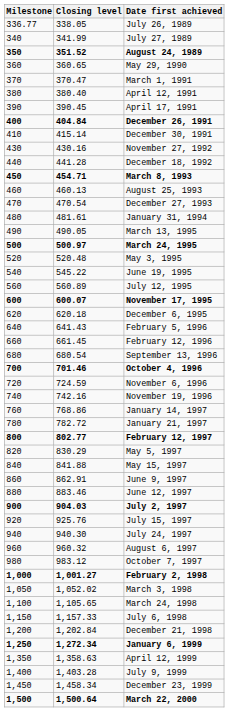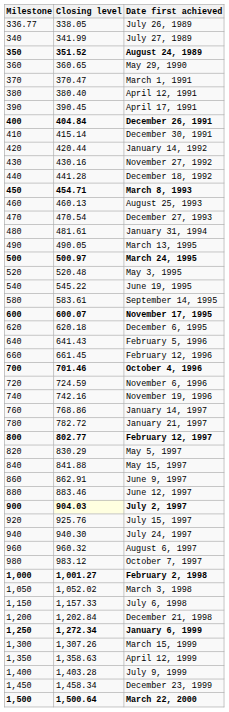 <table class="wikitable">
 <tr>
 <th>Milestone</th>
 <th>Closing level</th>
 <th>Date first achieved</th>
 </tr>
 <tr>
 <td>336.77</td>
 <td>338.05</td>
 <td>July 26, 1989</td>
 </tr>
 <tr>
 <td>340</td>
 <td>341.99</td>
 <td>July 27, 1989</td>
 </tr>
 <tr>
 <td><strong>350</strong></td>
 <td><strong>351.52</strong></td>
 <td><strong>August 24, 1989</strong></td>
 </tr>
 <tr>
 <td>360</td>
 <td>360.65</td>
 <td>May 29, 1990</td>
 </tr>
 <tr>
 <td>370</td>
 <td>370.47</td>
 <td>March 1, 1991</td>
 </tr>
 <tr>
 <td>380</td>
 <td>380.40</td>
 <td>April 12, 1991</td>
 </tr>
 <tr>
 <td>390</td>
 <td>390.45</td>
 <td>April 17, 1991</td>
 </tr>
 <tr>
 <td><strong>400</strong></td>
 <td><strong>404.84</strong></td>
 <td><strong>December 26, 1991</strong></td>
 </tr>
 <tr>
 <td>410</td>
 <td>415.14</td>
 <td>December 30, 1991</td>
 </tr>
 <tr>
+<td>420</td>
+<td>420.44</td>
+<td>January 14, 1992</td>
+</tr>
+<tr>
 <td>430</td>
 <td>430.16</td>
 <td>November 27, 1992</td>
 </tr>
 <tr>
 <td>440</td>
 <td>441.28</td>
 <td>December 18, 1992</td>
 </tr>
 <tr>
 <td><strong>450</strong></td>
 <td><strong>454.71</strong></td>
 <td><strong>March 8, 1993</strong></td>
 </tr>
 <tr>
 <td>460</td>
 <td>460.13</td>
 <td>August 25, 1993</td>
 </tr>
 <tr>
 <td>470</td>
 <td>470.54</td>
 <td>December 27, 1993</td>
 </tr>
 <tr>
 <td>480</td>
 <td>481.61</td>
 <td>January 31, 1994</td>
 </tr>
 <tr>
 <td>490</td>
 <td>490.05</td>
 <td>March 13, 1995</td>
 </tr>
 <tr>
 <td><strong>500</strong></td>
 <td><strong>500.97</strong></td>
 <td><strong>March 24, 1995</strong></td>
 </tr>
 <tr>
 <td>520</td>
 <td>520.48</td>
 <td>May 3, 1995</td>
 </tr>
 <tr>
 <td>540</td>
 <td>545.22</td>
 <td>June 19, 1995</td>
 </tr>
 <tr>
-<td>560</td>
-<td>560.89</td>
-<td>July 12, 1995</td>
+<td>580</td>
+<td>583.61</td>
+<td>September 14, 1995</td>
 </tr>
 <tr>
 <td><strong>600</strong></td>
 <td><strong>600.07</strong></td>
 <td><strong>November 17, 1995</strong></td>
 </tr>
 <tr>
 <td>620</td>
 <td>620.18</td>
 <td>December 6, 1995</td>
 </tr>
 <tr>
 <td>640</td>
 <td>641.43</td>
 <td>February 5, 1996</td>
 </tr>
 <tr>
 <td>660</td>
 <td>661.45</td>
 <td>February 12, 1996</td>
-</tr>
-<tr>
-<td>680</td>
-<td>680.54</td>
-<td>September 13, 1996</td>
 </tr>
 <tr>
 <td><strong>700</strong></td>
 <td><strong>701.46</strong></td>
 <td><strong>October 4, 1996</strong></td>
 </tr>
 <tr>
 <td>720</td>
 <td>724.59</td>
 <td>November 6, 1996</td>
 </tr>
 <tr>
 <td>740</td>
 <td>742.16</td>
 <td>November 19, 1996</td>
 </tr>
 <tr>
 <td>760</td>
 <td>768.86</td>
 <td>January 14, 1997</td>
 </tr>
 <tr>
 <td>780</td>
 <td>782.72</td>
 <td>January 21, 1997</td>
 </tr>
 <tr>
 <td><strong>800</strong></td>
 <td><strong>802.77</strong></td>
 <td><strong>February 12, 1997</strong></td>
 </tr>
 <tr>
 <td>820</td>
 <td>830.29</td>
 <td>May 5, 1997</td>
 </tr>
 <tr>
 <td>840</td>
 <td>841.88</td>
 <td>May 15, 1997</td>
 </tr>
 <tr>
 <td>860</td>
 <td>862.91</td>
 <td>June 9, 1997</td>
 </tr>
 <tr>
 <td>880</td>
 <td>883.46</td>
 <td>June 12, 1997</td>
 </tr>
 <tr>
 <td><strong>900</strong></td>
-<td><strong>904.03</strong></td>
+<td style="background: lightyellow;"><strong>904.03</strong></td>
 <td><strong>July 2, 1997</strong></td>
 </tr>
 <tr>
 <td>920</td>
 <td>925.76</td>
 <td>July 15, 1997</td>
 </tr>
 <tr>
 <td>940</td>
 <td>940.30</td>
 <td>July 24, 1997</td>
 </tr>
 <tr>
 <td>960</td>
 <td>960.32</td>
 <td>August 6, 1997</td>
 </tr>
 <tr>
 <td>980</td>
 <td>983.12</td>
 <td>October 7, 1997</td>
 </tr>
 <tr>
 <td><strong>1,000</strong></td>
 <td><strong>1,001.27</strong></td>
 <td><strong>February 2, 1998</strong></td>
 </tr>
 <tr>
 <td>1,050</td>
 <td>1,052.02</td>
 <td>March 3, 1998</td>
 </tr>
 <tr>
-<td>1,100</td>
-<td>1,105.65</td>
-<td>March 24, 1998</td>
-</tr>
-<tr>
 <td>1,150</td>
 <td>1,157.33</td>
 <td>July 6, 1998</td>
 </tr>
 <tr>
 <td>1,200</td>
 <td>1,202.84</td>
 <td>December 21, 1998</td>
 </tr>
 <tr>
 <td><strong>1,250</strong></td>
 <td><strong>1,272.34</strong></td>
 <td><strong>January 6, 1999</strong></td>
+</tr>
+<tr>
+<td>1,300</td>
+<td>1,307.26</td>
+<td>March 15, 1999</td>
 </tr>
 <tr>
 <td>1,350</td>
 <td>1,358.63</td>
 <td>April 12, 1999</td>
 </tr>
 <tr>
 <td>1,400</td>
 <td>1,403.28</td>
 <td>July 9, 1999</td>
 </tr>
 <tr>
 <td>1,450</td>
 <td>1,458.34</td>
 <td>December 23, 1999</td>
 </tr>
 <tr>
 <td><strong>1,500</strong></td>
 <td><strong>1,500.64</strong></td>
 <td><strong>March 22, 2000</strong></td>
 </tr>
 </table>
